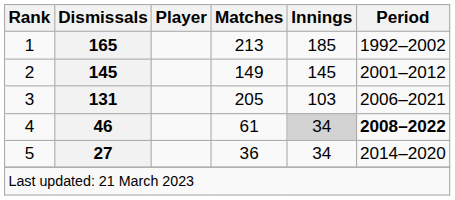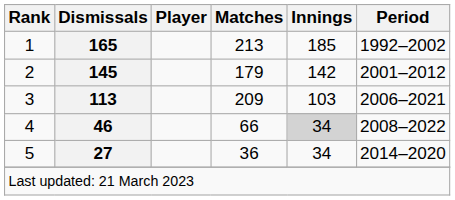 <table class="wikitable plainrowheaders sortable">
 <tr>
 <th scope=col>Rank</th>
 <th scope=col>Dismissals</th>
 <th scope=col>Player</th>
 <th scope=col>Matches</th>
 <th scope=col>Innings</th>
 <th scope=col>Period</th>
 </tr>
 <tr>
 <td style="text-align:center">1</td>
 <th scope=row style=text-align:center;>165</th>
 <td></td>
 <td style="text-align:center">213</td>
 <td style="text-align:center">185</td>
 <td>1992–2002</td>
 </tr>
 <tr>
 <td style="text-align:center">2</td>
 <th scope=row style=text-align:center;>145</th>
 <td></td>
-<td style="text-align:center">149</td>
-<td style="text-align:center">145</td>
+<td style="text-align:center">179</td>
+<td style="text-align:center">142</td>
 <td>2001–2012</td>
 </tr>
 <tr>
 <td style="text-align:center">3</td>
-<th scope=row style=text-align:center;>131</th>
+<th scope=row style=text-align:center;>113</th>
 <td></td>
-<td style="text-align:center">205</td>
+<td style="text-align:center">209</td>
 <td style="text-align:center">103</td>
 <td>2006–2021</td>
 </tr>
 <tr>
 <td style="text-align:center">4</td>
 <th scope=row style=text-align:center;>46</th>
 <td></td>
-<td style="text-align:center">61</td>
+<td style="text-align:center">66</td>
 <td style="background: lightgrey; text-align:center">34</td>
-<td><strong>2008–2022</strong></td>
+<td>2008–2022</td>
 </tr>
 <tr>
 <td style="text-align:center">5</td>
 <th scope=row style=text-align:center;>27</th>
 <td></td>
 <td style="text-align:center">36</td>
 <td style="text-align:center">34</td>
 <td>2014–2020</td>
 </tr>
 <tr>
 </tr>
 <tr class=sortbottom>
 <td colspan=6><small>Last updated: 21 March 2023</small></td>
 </tr>
 </table>
